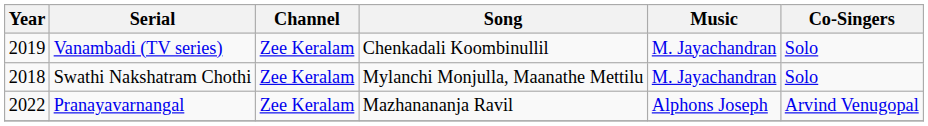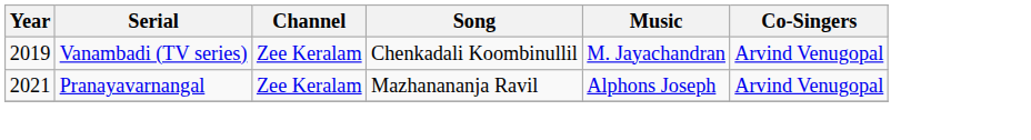 <table class="wikitable">
 <tr>
 <th>Year</th>
 <th>Serial</th>
 <th>Channel</th>
 <th>Song</th>
 <th>Music</th>
 <th>Co-Singers</th>
 </tr>
 <tr>
 <td>2019</td>
 <td><a href='#'>Vanambadi (TV series)</a></td>
 <td><a href='#'>Zee Keralam</a></td>
 <td>Chenkadali Koombinullil</td>
 <td><a href='#'>M. Jayachandran</a></td>
-<td><a href='#'>Solo</a></td>
+<td><a href='#'>Arvind Venugopal</a></td>
 </tr>
 <tr>
-<td>2018</td>
-<td>Swathi Nakshatram Chothi</td>
-<td><a href='#'>Zee Keralam</a></td>
-<td>Mylanchi Monjulla, Maanathe Mettilu</td>
-<td><a href='#'>M. Jayachandran</a></td>
-<td><a href='#'>Solo</a></td>
-</tr>
-<tr>
-<td>2022</td>
+<td>2021</td>
 <td><a href='#'>Pranayavarnangal</a></td>
 <td><a href='#'>Zee Keralam</a></td>
 <td>Mazhanananja Ravil</td>
 <td><a href='#'>Alphons Joseph</a></td>
 <td><a href='#'>Arvind Venugopal</a></td>
 </tr>
 <tr>
 </tr>
 </table>
